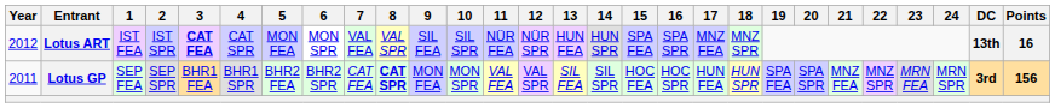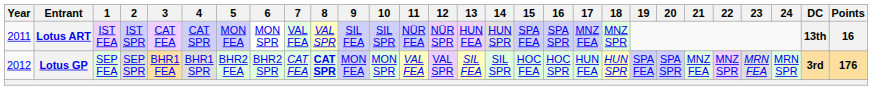 <table class="wikitable" style="text-align:center; font-size:85%">
 <tr>
 <th>Year</th>
 <th>Entrant</th>
 <th>1</th>
 <th>2</th>
 <th>3</th>
 <th>4</th>
 <th>5</th>
 <th>6</th>
 <th>7</th>
 <th>8</th>
 <th>9</th>
 <th>10</th>
 <th>11</th>
 <th>12</th>
 <th>13</th>
 <th>14</th>
 <th>15</th>
 <th>16</th>
 <th>17</th>
 <th>18</th>
 <th>19</th>
 <th>20</th>
 <th>21</th>
 <th>22</th>
 <th>23</th>
 <th>24</th>
 <th>DC</th>
 <th>Points</th>
 </tr>
 <tr>
-<td><a href='#'>2012</a></td>
+<td><a href='#'>2011</a></td>
 <th nowrap><a href='#'>Lotus ART</a></th>
 <td style="background:#EFCFFF;"><a href='#'>IST<br>FEA</a><br></td>
 <td style="background:#CFCFFF;"><a href='#'>IST<br>SPR</a><br></td>
-<td style="background:#EFCFFF;"><strong><a href='#'>CAT<br>FEA</a><br></strong></td>
+<td style="background:#EFCFFF;"><a href='#'>CAT<br>FEA</a><br></td>
 <td style="background:#CFCFFF;"><a href='#'>CAT<br>SPR</a><br></td>
 <td style="background:#CFCFFF;"><a href='#'>MON<br>FEA</a><br></td>
 <td style="background:#FFFFFF;"><a href='#'>MON<br>SPR</a><br></td>
 <td style="background:#DFFFDF;"><a href='#'>VAL<br>FEA</a><br></td>
 <td style="background:#FFFFBF;"><em><a href='#'>VAL<br>SPR</a></em><br></td>
 <td style="background:#CFCFFF;"><a href='#'>SIL<br>FEA</a><br></td>
 <td style="background:#CFCFFF;"><a href='#'>SIL<br>SPR</a><br></td>
 <td style="background:#CFCFFF;"><a href='#'>NÜR<br>FEA</a><br></td>
 <td style="background:#EFCFFF;"><a href='#'>NÜR<br>SPR</a><br></td>
 <td style="background:#EFCFFF;"><a href='#'>HUN<br>FEA</a><br></td>
 <td style="background:#DFDFDF;"><a href='#'>HUN<br>SPR</a><br></td>
 <td style="background:#CFCFFF;"><a href='#'>SPA<br>FEA</a><br></td>
 <td style="background:#CFCFFF;"><a href='#'>SPA<br>SPR</a><br></td>
 <td style="background:#CFCFFF;"><a href='#'>MNZ<br>FEA</a><br></td>
 <td style="background:#DFFFDF;"><a href='#'>MNZ<br>SPR</a><br></td>
 <td colspan=6></td>
 <th>13th</th>
 <th>16</th>
 </tr>
 <tr>
-<td><a href='#'>2011</a></td>
+<td><a href='#'>2012</a></td>
 <th nowrap><a href='#'>Lotus GP</a></th>
 <td style="background:#DFFFDF;"><a href='#'>SEP<br>FEA</a><br></td>
 <td style="background:#DFDFDF;"><a href='#'>SEP<br>SPR</a><br></td>
 <td style="background:#FFDF9F;"><a href='#'>BHR1<br>FEA</a><br></td>
 <td style="background:#DFDFDF;"><a href='#'>BHR1<br>SPR</a><br></td>
 <td style="background:#DFFFDF;"><a href='#'>BHR2<br>FEA</a><br></td>
 <td style="background:#DFFFDF;"><a href='#'>BHR2<br>SPR</a><br></td>
 <td style="background:#DFFFDF;"><em><a href='#'>CAT<br>FEA</a></em><br></td>
 <td style="background:#DFFFDF;"><strong><a href='#'>CAT<br>SPR</a><br></strong></td>
 <td style="background:#CFCFFF;"><a href='#'>MON<br>FEA</a><br></td>
 <td style="background:#DFFFDF;"><a href='#'>MON<br>SPR</a><br></td>
 <td style="background:#FFFFBF;"><em><a href='#'>VAL<br>FEA</a></em><br></td>
 <td style="background:#EFCFFF;"><a href='#'>VAL<br>SPR</a><br></td>
 <td style="background:#FFFFBF;"><em><a href='#'>SIL<br>FEA</a></em><br></td>
 <td style="background:#DFFFDF;"><a href='#'>SIL<br>SPR</a><br></td>
 <td style="background:#DFFFDF;"><a href='#'>HOC<br>FEA</a><br></td>
 <td style="background:#DFFFDF;"><a href='#'>HOC<br>SPR</a><br></td>
 <td style="background:#DFFFDF;"><a href='#'>HUN<br>FEA</a><br></td>
 <td style="background:#FFFFBF;"><em><a href='#'>HUN<br>SPR</a></em><br></td>
 <td style="background:#CFCFFF;"><a href='#'>SPA<br>FEA</a><br></td>
 <td style="background:#CFCFFF;"><a href='#'>SPA<br>SPR</a><br></td>
 <td style="background:#DFFFDF;"><a href='#'>MNZ<br>FEA</a><br></td>
 <td style="background:#EFCFFF;"><a href='#'>MNZ<br>SPR</a><br></td>
 <td style="background:#DFDFDF;"><em><a href='#'>MRN<br>FEA</a></em><br></td>
 <td style="background:#DFFFDF;"><a href='#'>MRN<br>SPR</a><br></td>
 <td style="background:#FFDF9F;"><strong>3rd</strong></td>
-<td style="background:#FFDF9F;"><strong>156</strong></td>
+<td style="background:#FFDF9F;"><strong>176</strong></td>
 </tr>
 <tr>
 <th colspan="28"></th>
 </tr>
 </table>
